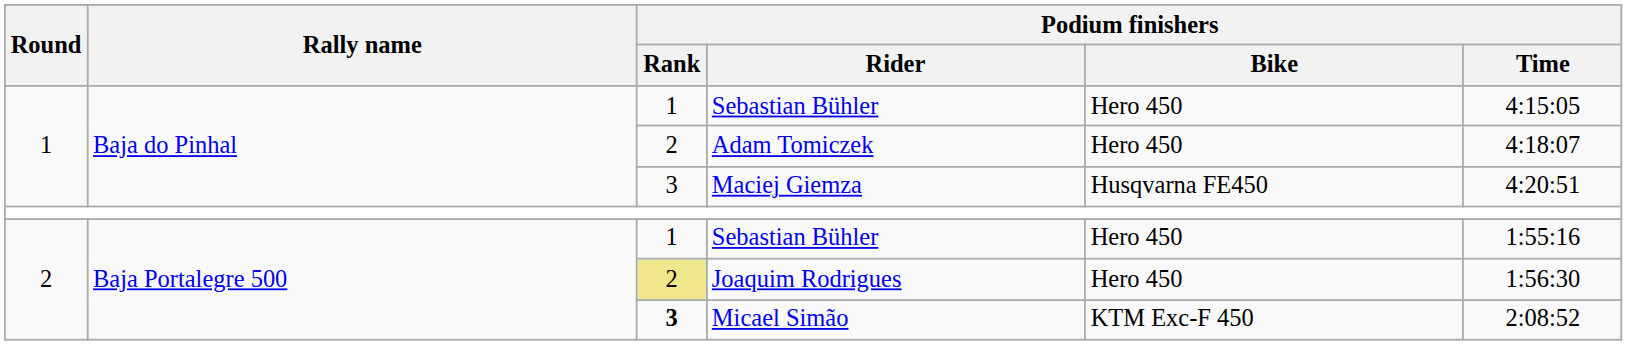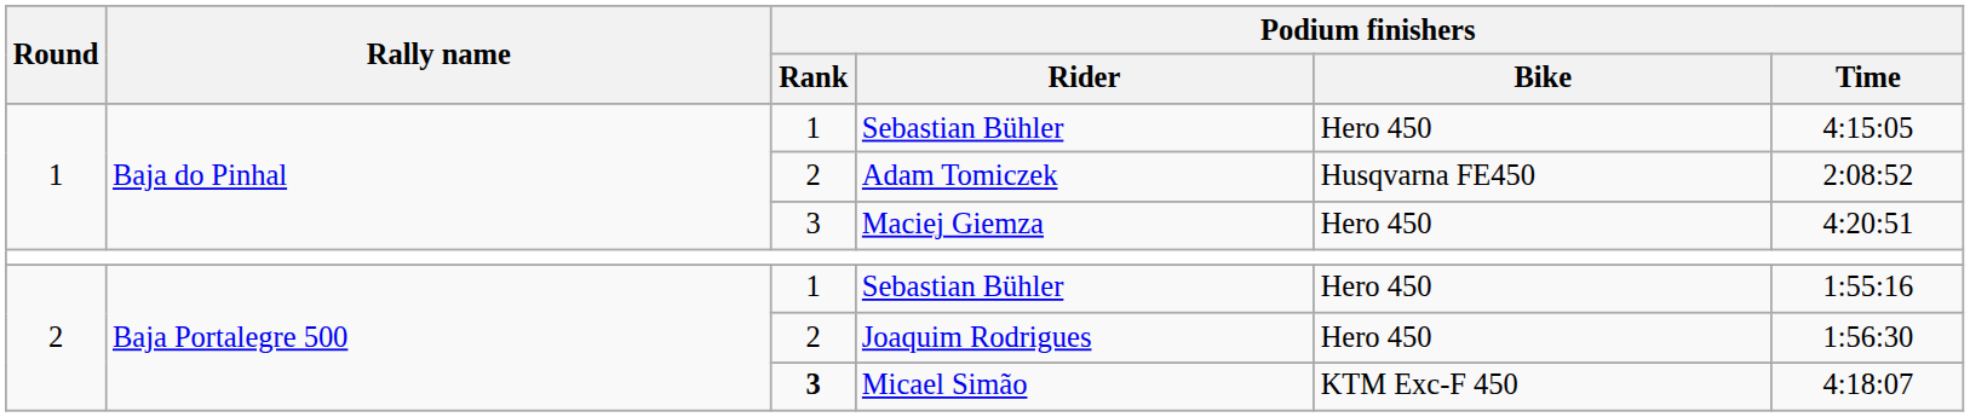 <table class="wikitable" style="font-size:85%;">
 <tr>
 <th rowspan=2>Round</th>
 <th style="width:22em" rowspan=2>Rally name</th>
 <th colspan=4>Podium finishers</th>
 </tr>
 <tr>
 <th>Rank</th>
 <th style="width:15em">Rider</th>
 <th style="width:15em">Bike</th>
 <th style="width:6em">Time</th>
 </tr>
 <tr>
 <td rowspan=3 align=center>1</td>
 <td rowspan=3> <a href='#'>Baja do Pinhal</a></td>
 <td align=center>1</td>
 <td> <a href='#'>Sebastian Bühler</a></td>
 <td>Hero 450</td>
 <td align=center>4:15:05</td>
 </tr>
 <tr>
 <td align=center>2</td>
 <td> <a href='#'>Adam Tomiczek</a></td>
-<td>Hero 450</td>
-<td align=center>4:18:07</td>
+<td>Husqvarna FE450</td>
+<td align=center>2:08:52</td>
 </tr>
 <tr>
 <td align=center>3</td>
 <td> <a href='#'>Maciej Giemza</a></td>
-<td>Husqvarna FE450</td>
+<td>Hero 450</td>
 <td align=center>4:20:51</td>
 </tr>
 <tr style="background:white;">
 <td colspan="6"></td>
 </tr>
 <tr>
 <td rowspan=3 align=center>2</td>
 <td rowspan=3> <a href='#'>Baja Portalegre 500</a></td>
 <td align=center>1</td>
 <td> <a href='#'>Sebastian Bühler</a></td>
 <td>Hero 450</td>
 <td align=center>1:55:16</td>
 </tr>
 <tr>
-<td align=center style="background: khaki;">2</td>
+<td align=center>2</td>
 <td> <a href='#'>Joaquim Rodrigues</a></td>
 <td>Hero 450</td>
 <td align=center>1:56:30</td>
 </tr>
 <tr>
 <td align=center><strong>3</strong></td>
 <td> <a href='#'>Micael Simão</a></td>
 <td>KTM Exc-F 450</td>
-<td align=center>2:08:52</td>
+<td align=center>4:18:07</td>
 </tr>
 </table>
